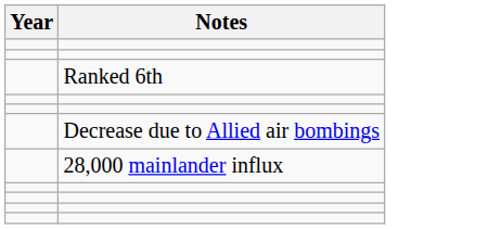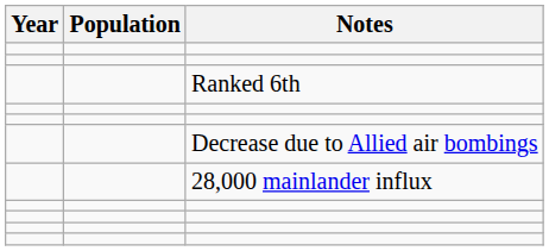 <table class="wikitable">
 <tr>
 <th>Year</th>
+<th>Population</th>
 <th>Notes</th>
 </tr>
 <tr>
+<td></td>
 <td></td>
 <td></td>
 </tr>
 <tr>
 <td></td>
 <td></td>
+<td></td>
 </tr>
 <tr>
+<td></td>
 <td></td>
 <td>Ranked 6th</td>
 </tr>
 <tr>
 <td></td>
 <td></td>
+<td></td>
 </tr>
 <tr>
+<td></td>
 <td></td>
 <td></td>
 </tr>
 <tr>
 <td></td>
+<td></td>
 <td>Decrease due to <a href='#'>Allied</a> air <a href='#'>bombings</a></td>
 </tr>
 <tr>
+<td></td>
 <td></td>
 <td>28,000 <a href='#'>mainlander</a> influx</td>
 </tr>
 <tr>
 <td></td>
 <td></td>
+<td></td>
 </tr>
 <tr>
+<td></td>
 <td></td>
 <td></td>
 </tr>
 <tr>
 <td></td>
 <td></td>
+<td></td>
 </tr>
 <tr>
 <td></td>
 <td></td>
+<td></td>
 </tr>
 </table>
